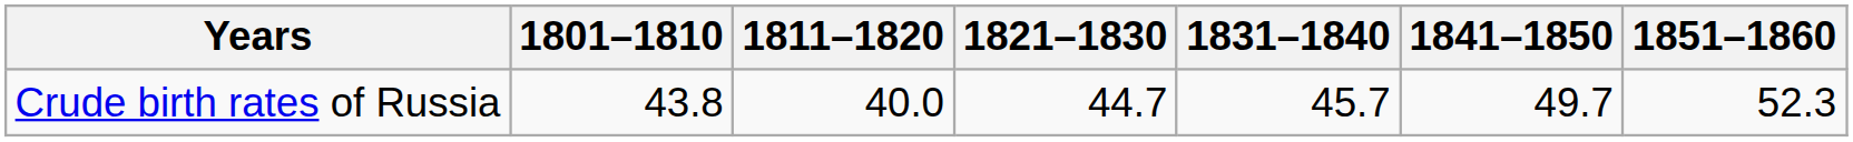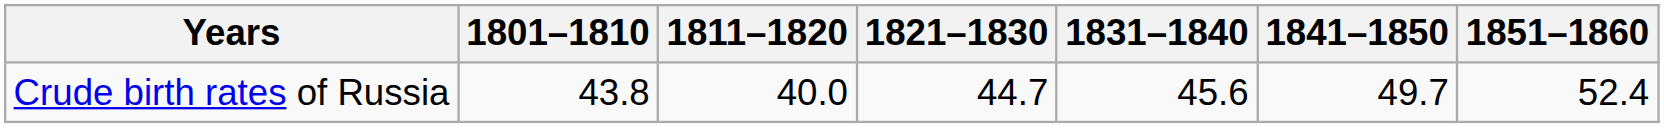 <table class="wikitable " style="text-align:right">
 <tr>
 <th scope="col">Years</th>
 <th scope="col">1801–1810</th>
 <th scope="col">1811–1820</th>
 <th scope="col">1821–1830</th>
 <th scope="col">1831–1840</th>
 <th scope="col">1841–1850</th>
 <th scope="col">1851–1860</th>
 </tr>
 <tr>
 <td><a href='#'>Crude birth rates</a> of Russia</td>
 <td>43.8</td>
 <td>40.0</td>
 <td>44.7</td>
-<td>45.7</td>
+<td>45.6</td>
 <td>49.7</td>
-<td>52.3</td>
+<td>52.4</td>
 </tr>
 </table>
